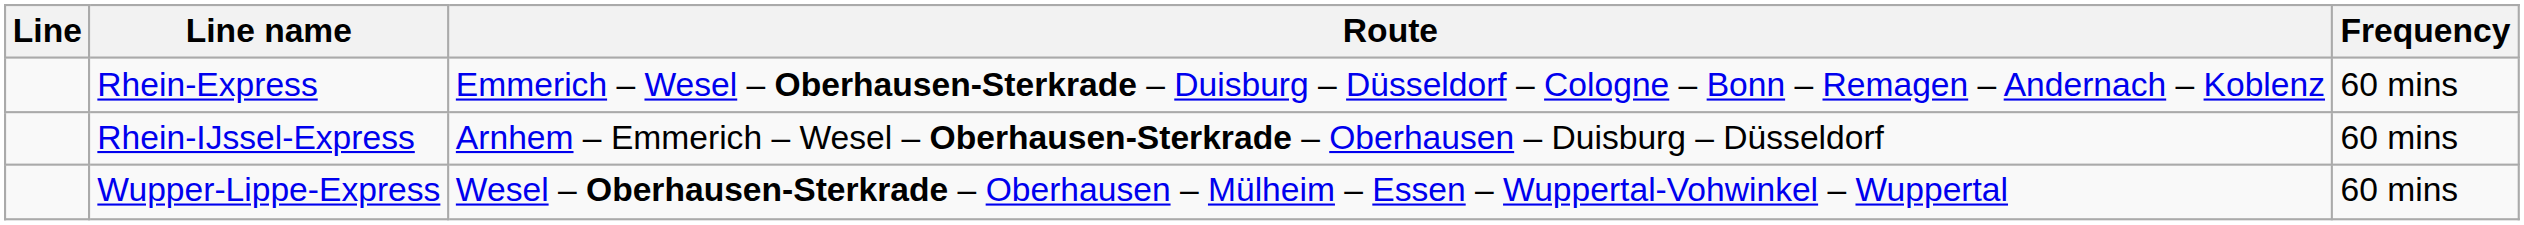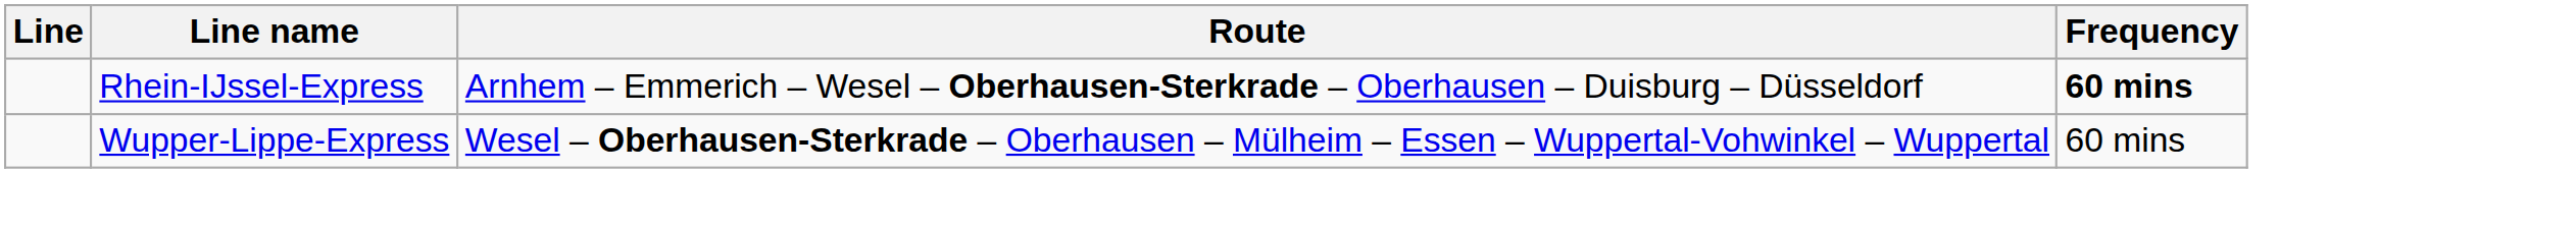 <table class="wikitable">
 <tr>
 <th>Line</th>
 <th>Line name</th>
 <th>Route</th>
 <th>Frequency</th>
 </tr>
 <tr>
 <td></td>
-<td><a href='#'>Rhein-Express</a></td>
-<td><a href='#'>Emmerich</a> – <a href='#'>Wesel</a> – <strong>Oberhausen-Sterkrade</strong> –  <a href='#'>Duisburg</a> – <a href='#'>Düsseldorf</a> – <a href='#'>Cologne</a> – <a href='#'>Bonn</a> – <a href='#'>Remagen</a> – <a href='#'>Andernach</a> – <a href='#'>Koblenz</a></td>
-<td>60 mins</td>
-</tr>
-<tr>
-<td></td>
 <td><a href='#'>Rhein-IJssel-Express</a></td>
 <td><a href='#'>Arnhem</a> – Emmerich – Wesel – <strong>Oberhausen-Sterkrade</strong> – <a href='#'>Oberhausen</a> – Duisburg – Düsseldorf</td>
-<td>60 mins</td>
+<td><strong>60 mins</strong></td>
 </tr>
 <tr>
 <td></td>
 <td><a href='#'>Wupper-Lippe-Express</a></td>
 <td><a href='#'>Wesel</a> – <strong>Oberhausen-Sterkrade</strong> – <a href='#'>Oberhausen</a> – <a href='#'>Mülheim</a> – <a href='#'>Essen</a> – <a href='#'>Wuppertal-Vohwinkel</a> – <a href='#'>Wuppertal</a></td>
 <td>60 mins</td>
 </tr>
 </table>
